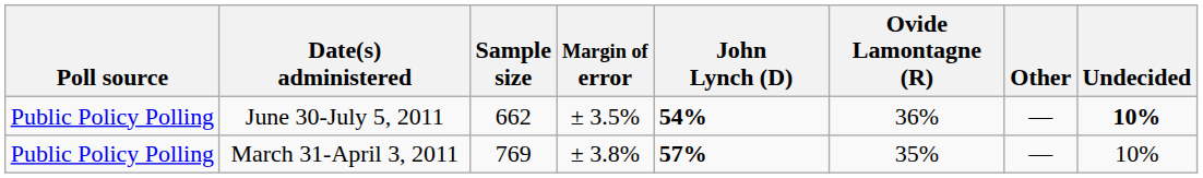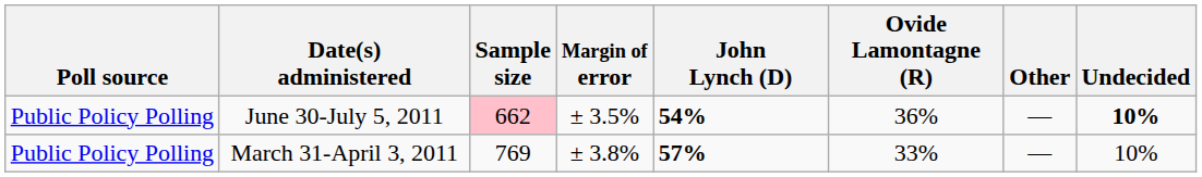 <table class="wikitable">
 <tr valign= bottom>
 <th>Poll source</th>
 <th style="width:160px;">Date(s)<br>administered</th>
 <th class=small>Sample<br>size</th>
 <th><small>Margin of</small><br>error</th>
 <th style="width:110px;">John<br>Lynch (D)</th>
 <th style="width:110px;">Ovide<br>Lamontagne (R)</th>
 <th>Other</th>
 <th>Undecided</th>
 </tr>
 <tr>
 <td><a href='#'>Public Policy Polling</a></td>
 <td align=center>June 30-July 5, 2011</td>
-<td align=center>662</td>
+<td align=center style="background: pink;">662</td>
 <td align=center>± 3.5%</td>
 <td><strong>54%</strong></td>
 <td align=center>36%</td>
 <td align=center>—</td>
 <td align=center><strong>10%</strong></td>
 </tr>
 <tr>
 <td><a href='#'>Public Policy Polling</a></td>
 <td align=center>March 31-April 3, 2011</td>
 <td align=center>769</td>
 <td align=center>± 3.8%</td>
 <td><strong>57%</strong></td>
-<td align=center>35%</td>
+<td align=center>33%</td>
 <td align=center>—</td>
 <td align=center>10%</td>
 </tr>
 </table>
